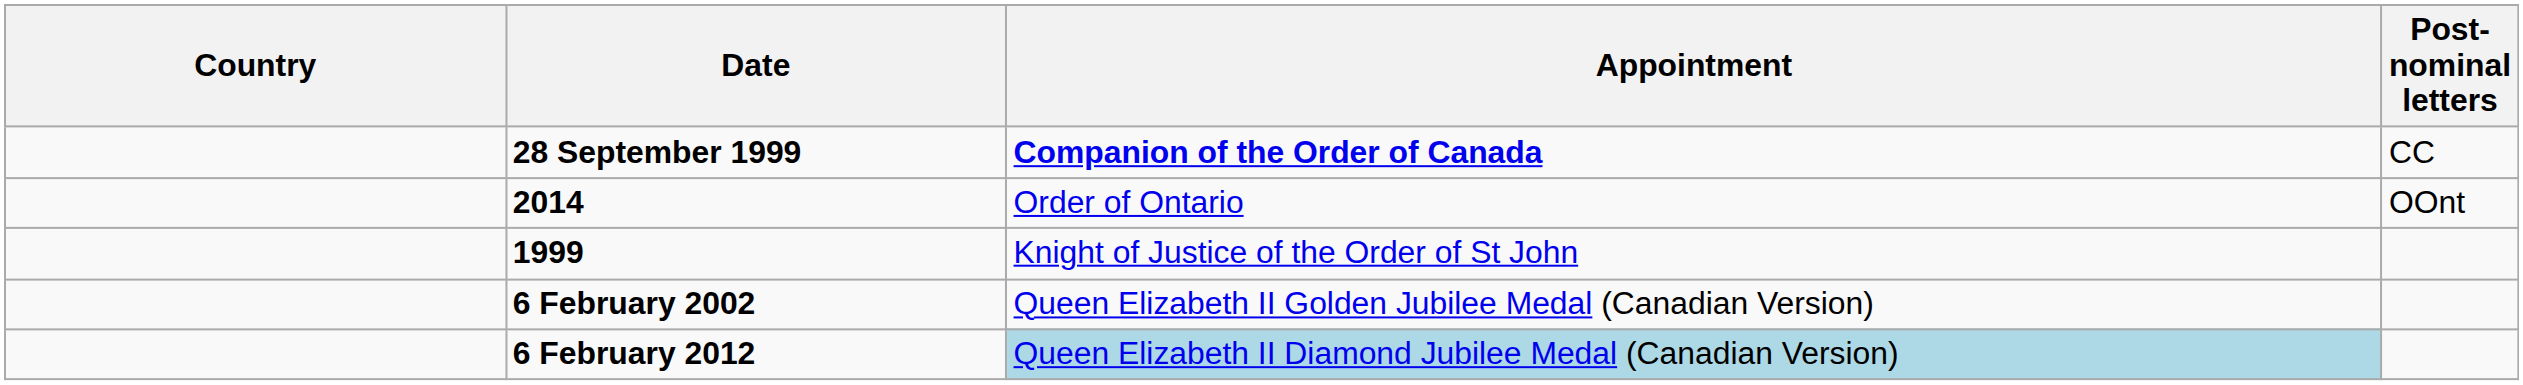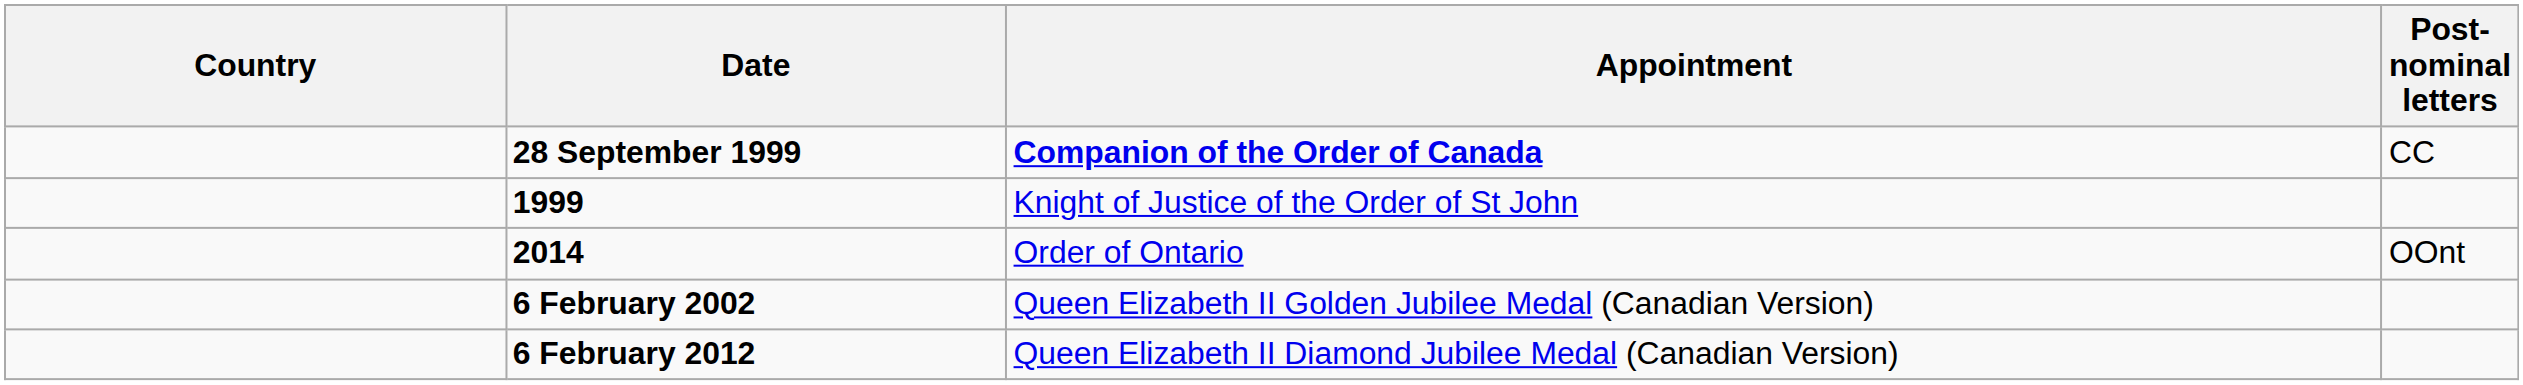 <table class="wikitable" style="width:100%;">
 <tr>
 <th style="width:20%;">Country</th>
 <th style="width:20%;">Date</th>
 <th style="width:55%;">Appointment</th>
 <th style="width:5%;">Post-nominal letters</th>
 </tr>
 <tr>
 <td></td>
 <td><strong>28 September 1999</strong></td>
 <td><strong><a href='#'>Companion of the Order of Canada</a></strong></td>
 <td>CC</td>
 </tr>
 <tr>
 <td></td>
+<td><strong>1999</strong></td>
+<td><a href='#'>Knight of Justice of the Order of St John</a></td>
+<td></td>
+</tr>
+<tr>
+<td></td>
 <td><strong>2014</strong></td>
 <td><a href='#'>Order of Ontario</a></td>
 <td>OOnt</td>
-</tr>
-<tr>
-<td></td>
-<td><strong>1999</strong></td>
-<td><a href='#'>Knight of Justice of the Order of St John</a></td>
-<td></td>
 </tr>
 <tr>
 <td></td>
 <td><strong>6 February 2002</strong></td>
 <td><a href='#'>Queen Elizabeth II Golden Jubilee Medal</a> (Canadian Version)</td>
 <td></td>
 </tr>
 <tr>
 <td></td>
 <td><strong>6 February 2012</strong></td>
-<td style="background: lightblue;"><a href='#'>Queen Elizabeth II Diamond Jubilee Medal</a> (Canadian Version)</td>
+<td><a href='#'>Queen Elizabeth II Diamond Jubilee Medal</a> (Canadian Version)</td>
 <td></td>
 </tr>
 </table>
